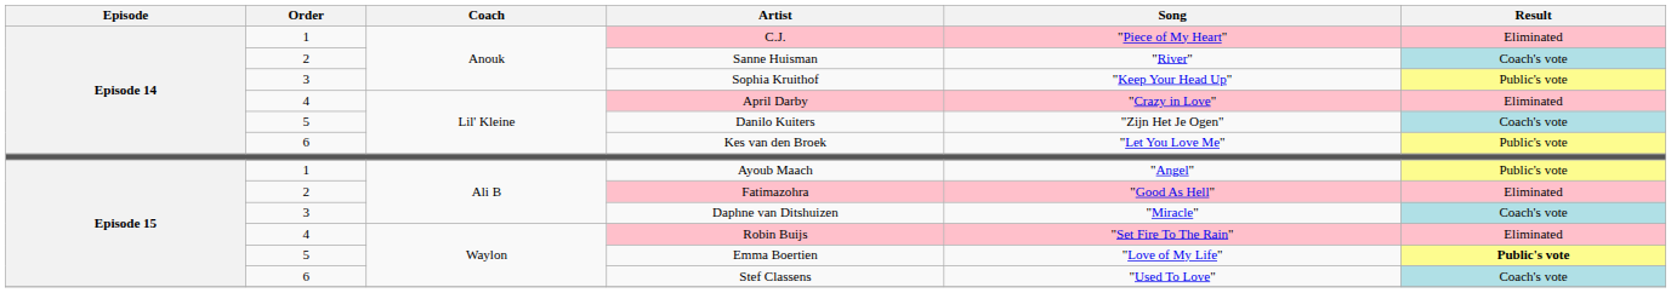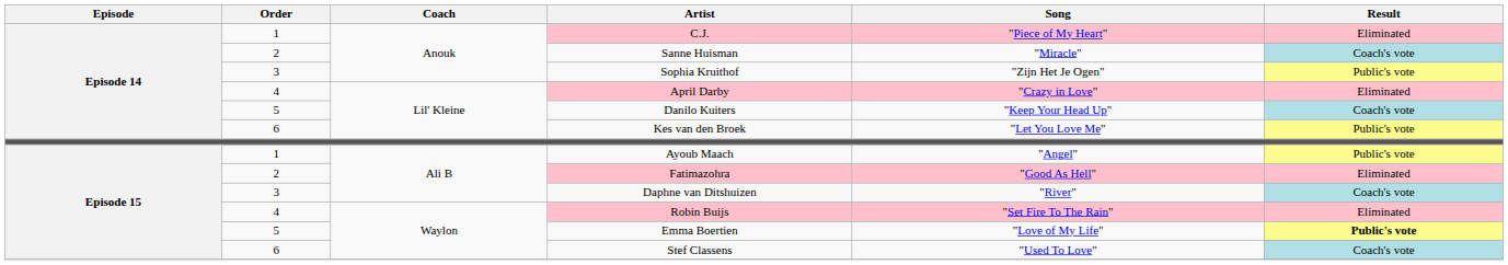 <table class="wikitable" style="text-align:center; width:100%;">
 <tr>
 <th style="width:10%;">Episode</th>
 <th style="width:05%;">Order</th>
 <th style="width:10%;">Coach</th>
 <th style="width:14%;">Artist</th>
 <th style="width:19%;">Song</th>
 <th style="width:11%;">Result</th>
 </tr>
 <tr>
 <th rowspan=6>Episode 14<br></th>
 <td scope="row">1</td>
 <td rowspan=3>Anouk</td>
 <td style="background:pink;">C.J.</td>
 <td style="background:pink;">"<a href='#'>Piece of My Heart</a>"</td>
 <td style="background:pink;">Eliminated</td>
 </tr>
 <tr>
 <td scope="row">2</td>
 <td>Sanne Huisman</td>
-<td>"<a href='#'>River</a>"</td>
+<td style="background:;">"<a href='#'>Miracle</a>"</td>
 <td style="background:#b0e0e6;">Coach's vote</td>
 </tr>
 <tr>
 <td scope="row">3</td>
 <td>Sophia Kruithof</td>
-<td>"<a href='#'>Keep Your Head Up</a>"</td>
+<td>"Zijn Het Je Ogen"</td>
 <td style="background:#fdfc8f;">Public's vote</td>
 </tr>
 <tr>
 <td scope="row">4</td>
 <td rowspan=3>Lil' Kleine</td>
 <td style="background:pink;">April Darby</td>
 <td style="background:pink;">"<a href='#'>Crazy in Love</a>"</td>
 <td style="background:pink;">Eliminated</td>
 </tr>
 <tr>
 <td scope="row">5</td>
 <td>Danilo Kuiters</td>
-<td>"Zijn Het Je Ogen"</td>
+<td>"<a href='#'>Keep Your Head Up</a>"</td>
 <td style="background:#b0e0e6;">Coach's vote</td>
 </tr>
 <tr>
 <td scope="row">6</td>
 <td>Kes van den Broek</td>
 <td>"<a href='#'>Let You Love Me</a>"</td>
 <td style="background:#fdfc8f;">Public's vote</td>
 </tr>
 <tr>
 <td colspan="6" style="background:#555;"></td>
 </tr>
 <tr>
 <th rowspan=6>Episode 15<br></th>
 <td scope="row">1</td>
 <td rowspan=3>Ali B</td>
 <td style="background:;">Ayoub Maach</td>
 <td style="background:;">"<a href='#'>Angel</a>"</td>
 <td style="background:#fdfc8f;">Public's vote</td>
 </tr>
 <tr>
 <td scope="row">2</td>
 <td style="background:pink;">Fatimazohra</td>
 <td style="background:pink;">"<a href='#'>Good As Hell</a>"</td>
 <td style="background:pink;">Eliminated</td>
 </tr>
 <tr>
 <td scope="row">3</td>
 <td style="background:;">Daphne van Ditshuizen</td>
-<td style="background:;">"<a href='#'>Miracle</a>"</td>
+<td>"<a href='#'>River</a>"</td>
 <td style="background:#b0e0e6;">Coach's vote</td>
 </tr>
 <tr>
 <td scope="row">4</td>
 <td rowspan=3>Waylon</td>
 <td style="background:pink;">Robin Buijs</td>
 <td style="background:pink;">"<a href='#'>Set Fire To The Rain</a>"</td>
 <td style="background:pink;">Eliminated</td>
 </tr>
 <tr>
 <td scope="row">5</td>
 <td style="background:;">Emma Boertien</td>
 <td style="background:;">"<a href='#'>Love of My Life</a>"</td>
 <td style="background:#fdfc8f;"><strong>Public's vote</strong></td>
 </tr>
 <tr>
 <td scope="row">6</td>
 <td style="background:;">Stef Classens</td>
 <td style="background:;">"<a href='#'>Used To Love</a>"</td>
 <td style="background:#b0e0e6;">Coach's vote</td>
 </tr>
 <tr>
 </tr>
 </table>
